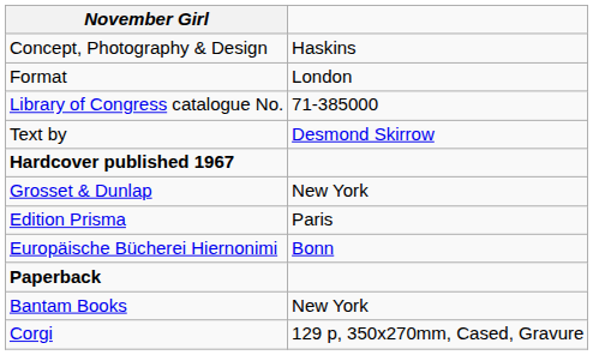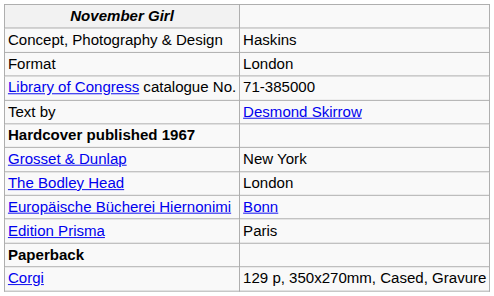 <table class="wikitable">
 <tr>
 <th><em>November Girl</em></th>
 </tr>
 <tr>
 <td>Concept, Photography & Design</td>
 <td>Haskins</td>
 </tr>
 <tr>
 <td>Format</td>
 <td>London</td>
 </tr>
 <tr>
 <td><a href='#'>Library of Congress</a> catalogue No.</td>
 <td>71-385000</td>
 </tr>
 <tr>
 <td>Text by</td>
 <td><a href='#'>Desmond Skirrow</a></td>
 </tr>
 <tr>
 <td><strong>Hardcover published 1967</strong></td>
 </tr>
 <tr>
 <td><a href='#'>Grosset & Dunlap</a></td>
 <td>New York</td>
 </tr>
 <tr>
-<td><a href='#'>Edition Prisma</a></td>
-<td>Paris</td>
+<td><a href='#'>The Bodley Head</a></td>
+<td>London</td>
 </tr>
 <tr>
 <td><a href='#'>Europäische Bücherei Hiernonimi</a></td>
 <td><a href='#'>Bonn</a></td>
 </tr>
 <tr>
-<td><strong>Paperback</strong></td>
+<td><a href='#'>Edition Prisma</a></td>
+<td>Paris</td>
 </tr>
 <tr>
-<td><a href='#'>Bantam Books</a></td>
-<td>New York</td>
+<td><strong>Paperback</strong></td>
 </tr>
 <tr>
 <td><a href='#'>Corgi</a></td>
 <td>129 p, 350x270mm, Cased, Gravure</td>
 </tr>
 </table>
